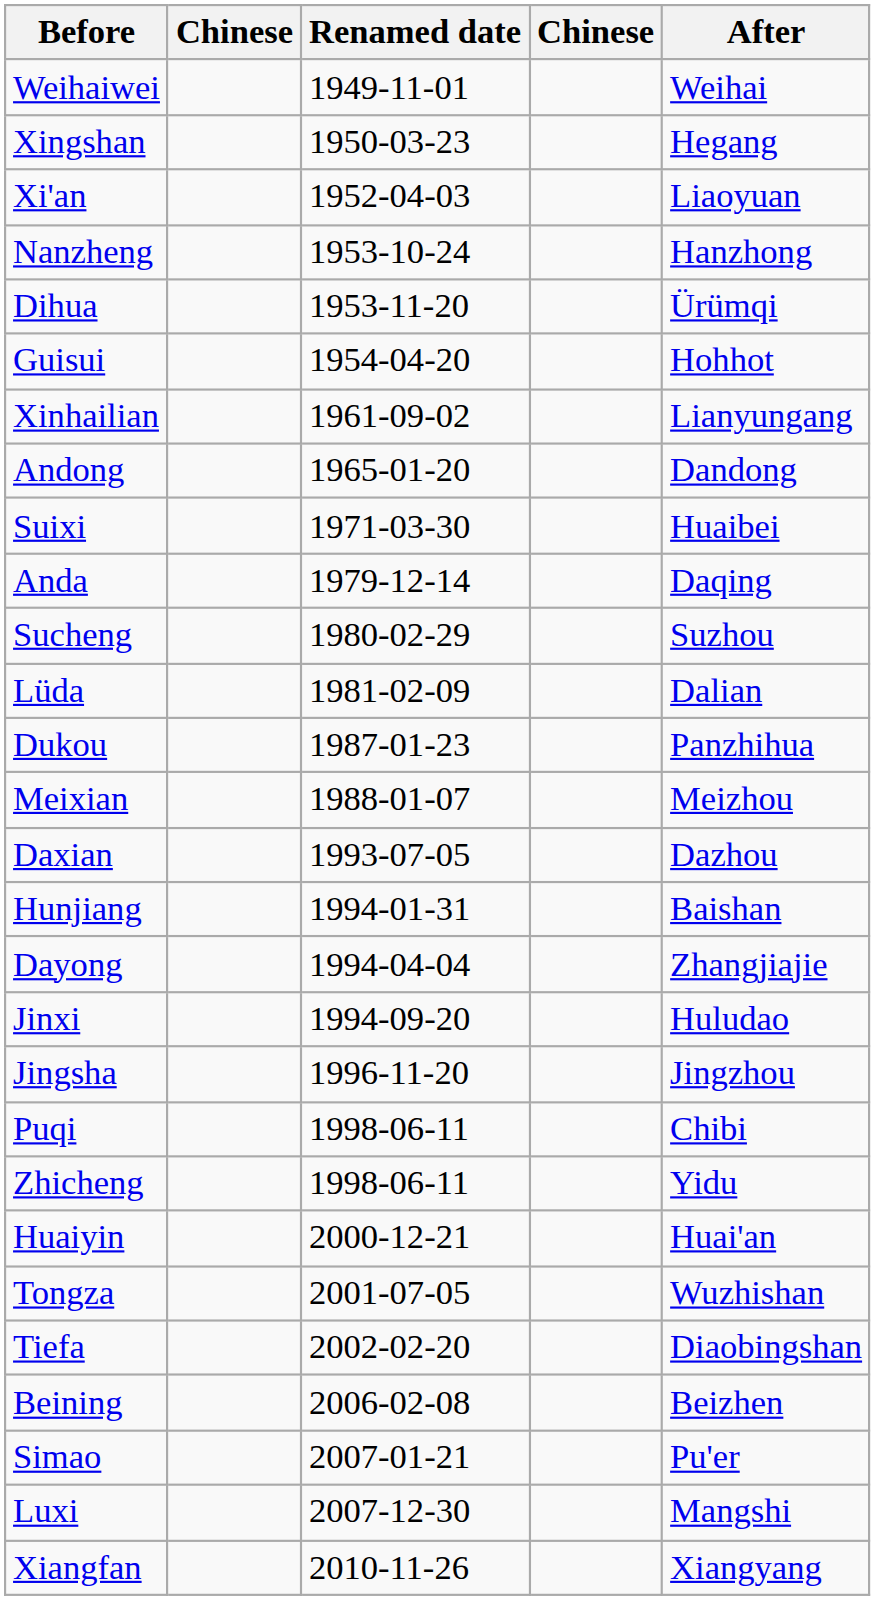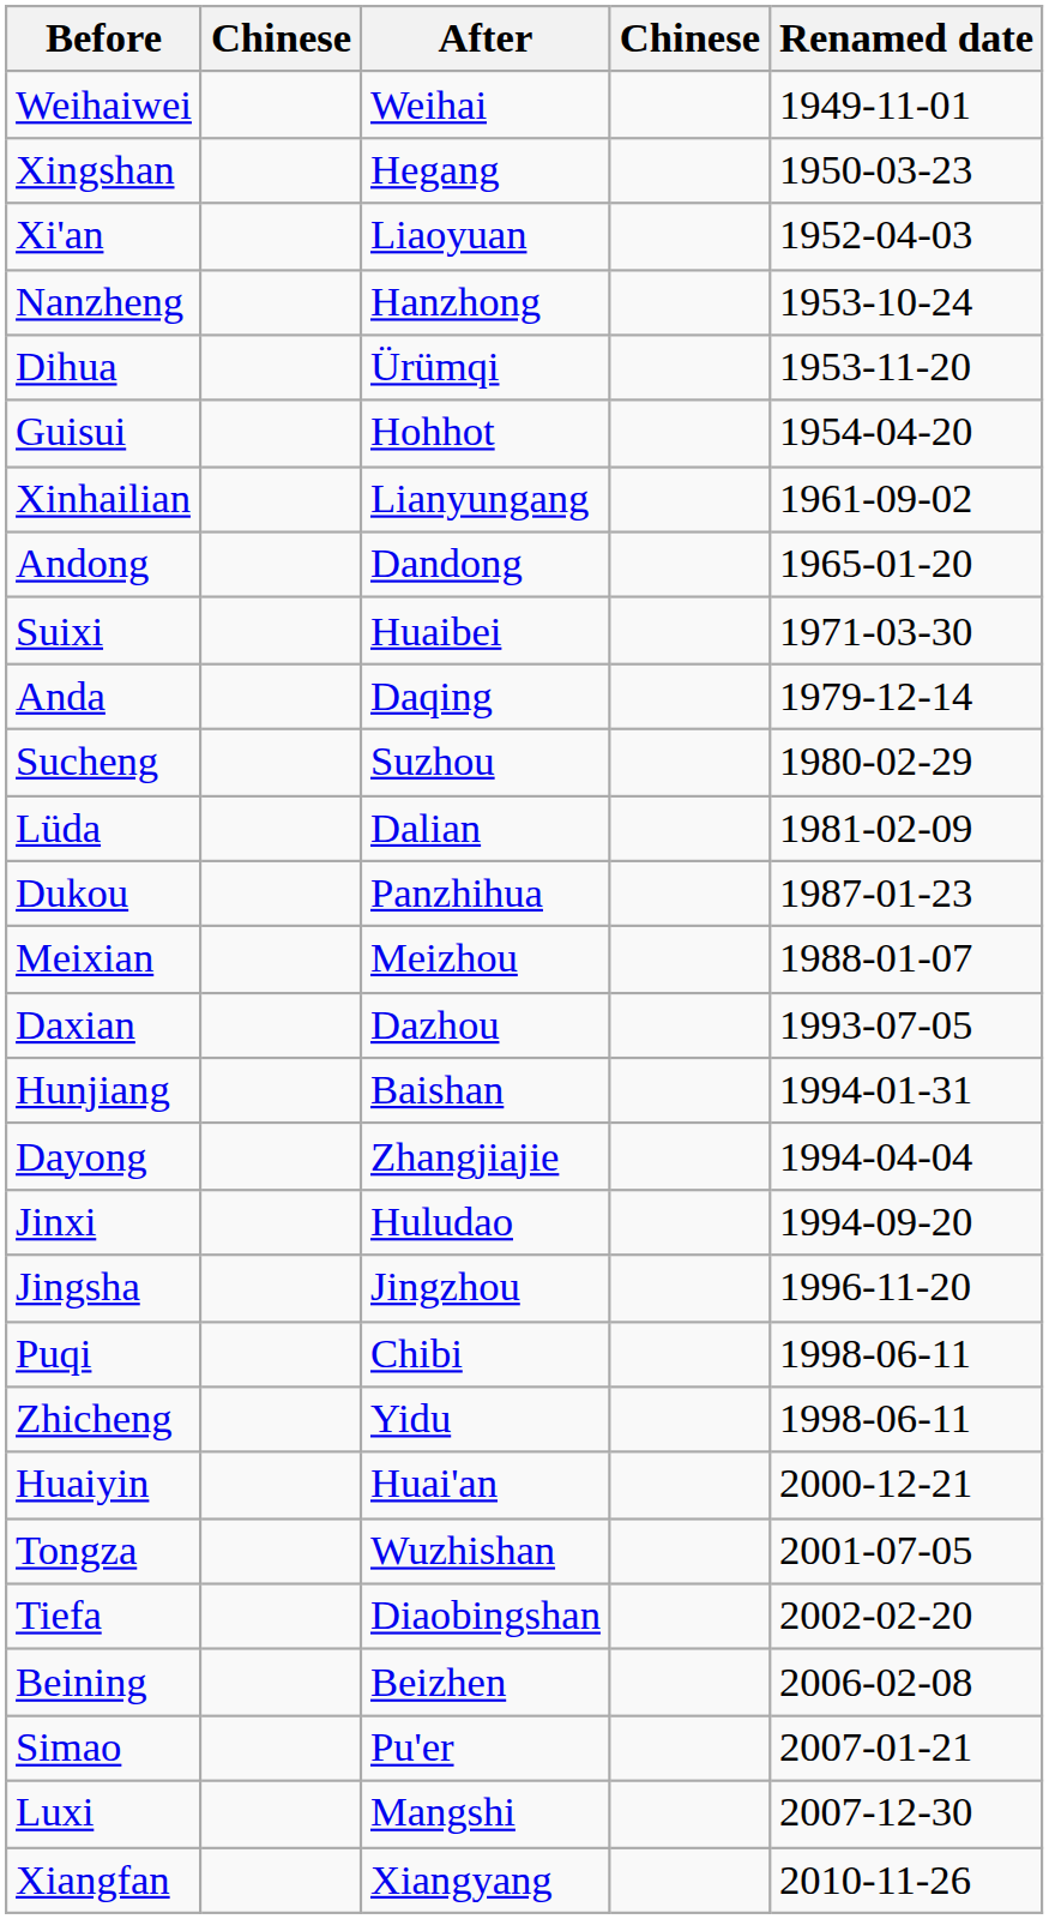 <table class="wikitable sortable">
 <tr>
 <th>Before</th>
 <th>Chinese</th>
+<th>After</th>
+<th>Chinese</th>
 <th>Renamed date</th>
-<th>Chinese</th>
-<th>After</th>
 </tr>
 <tr>
 <td><a href='#'>Weihaiwei</a></td>
 <td><span></span></td>
+<td><a href='#'>Weihai</a></td>
+<td><span></span></td>
 <td>1949-11-01</td>
-<td><span></span></td>
-<td><a href='#'>Weihai</a></td>
 </tr>
 <tr>
 <td><a href='#'>Xingshan</a></td>
 <td><span></span></td>
+<td><a href='#'>Hegang</a></td>
+<td><span></span></td>
 <td>1950-03-23</td>
-<td><span></span></td>
-<td><a href='#'>Hegang</a></td>
 </tr>
 <tr>
 <td><a href='#'>Xi'an</a></td>
 <td><span></span></td>
+<td><a href='#'>Liaoyuan</a></td>
+<td><span></span></td>
 <td>1952-04-03</td>
-<td><span></span></td>
-<td><a href='#'>Liaoyuan</a></td>
 </tr>
 <tr>
 <td><a href='#'>Nanzheng</a></td>
 <td><span></span></td>
+<td><a href='#'>Hanzhong</a></td>
+<td><span></span></td>
 <td>1953-10-24</td>
-<td><span></span></td>
-<td><a href='#'>Hanzhong</a></td>
 </tr>
 <tr>
 <td><a href='#'>Dihua</a></td>
 <td><span></span></td>
+<td><a href='#'>Ürümqi</a></td>
+<td><span></span></td>
 <td>1953-11-20</td>
-<td><span></span></td>
-<td><a href='#'>Ürümqi</a></td>
 </tr>
 <tr>
 <td><a href='#'>Guisui</a></td>
 <td><span></span></td>
+<td><a href='#'>Hohhot</a></td>
+<td><span></span></td>
 <td>1954-04-20</td>
-<td><span></span></td>
-<td><a href='#'>Hohhot</a></td>
 </tr>
 <tr>
 <td><a href='#'>Xinhailian</a></td>
 <td><span></span></td>
+<td><a href='#'>Lianyungang</a></td>
+<td><span></span></td>
 <td>1961-09-02</td>
-<td><span></span></td>
-<td><a href='#'>Lianyungang</a></td>
 </tr>
 <tr>
 <td><a href='#'>Andong</a></td>
 <td><span></span></td>
+<td><a href='#'>Dandong</a></td>
+<td><span></span></td>
 <td>1965-01-20</td>
-<td><span></span></td>
-<td><a href='#'>Dandong</a></td>
 </tr>
 <tr>
 <td><a href='#'>Suixi</a></td>
 <td><span></span></td>
+<td><a href='#'>Huaibei</a></td>
+<td><span></span></td>
 <td>1971-03-30</td>
-<td><span></span></td>
-<td><a href='#'>Huaibei</a></td>
 </tr>
 <tr>
 <td><a href='#'>Anda</a></td>
 <td><span></span></td>
+<td><a href='#'>Daqing</a></td>
+<td><span></span></td>
 <td>1979-12-14</td>
-<td><span></span></td>
-<td><a href='#'>Daqing</a></td>
 </tr>
 <tr>
 <td><a href='#'>Sucheng</a></td>
 <td><span></span></td>
+<td><a href='#'>Suzhou</a></td>
+<td><span></span></td>
 <td>1980-02-29</td>
-<td><span></span></td>
-<td><a href='#'>Suzhou</a></td>
 </tr>
 <tr>
 <td><a href='#'>Lüda</a></td>
 <td><span></span></td>
+<td><a href='#'>Dalian</a></td>
+<td><span></span></td>
 <td>1981-02-09</td>
-<td><span></span></td>
-<td><a href='#'>Dalian</a></td>
 </tr>
 <tr>
 <td><a href='#'>Dukou</a></td>
 <td><span></span></td>
+<td><a href='#'>Panzhihua</a></td>
+<td><span></span></td>
 <td>1987-01-23</td>
-<td><span></span></td>
-<td><a href='#'>Panzhihua</a></td>
 </tr>
 <tr>
 <td><a href='#'>Meixian</a></td>
 <td><span></span></td>
+<td><a href='#'>Meizhou</a></td>
+<td><span></span></td>
 <td>1988-01-07</td>
-<td><span></span></td>
-<td><a href='#'>Meizhou</a></td>
 </tr>
 <tr>
 <td><a href='#'>Daxian</a></td>
 <td><span></span></td>
+<td><a href='#'>Dazhou</a></td>
+<td><span></span></td>
 <td>1993-07-05</td>
-<td><span></span></td>
-<td><a href='#'>Dazhou</a></td>
 </tr>
 <tr>
 <td><a href='#'>Hunjiang</a></td>
 <td><span></span></td>
+<td><a href='#'>Baishan</a></td>
+<td><span></span></td>
 <td>1994-01-31</td>
-<td><span></span></td>
-<td><a href='#'>Baishan</a></td>
 </tr>
 <tr>
 <td><a href='#'>Dayong</a></td>
 <td><span></span></td>
+<td><a href='#'>Zhangjiajie</a></td>
+<td><span></span></td>
 <td>1994-04-04</td>
-<td><span></span></td>
-<td><a href='#'>Zhangjiajie</a></td>
 </tr>
 <tr>
 <td><a href='#'>Jinxi</a></td>
 <td><span></span></td>
+<td><a href='#'>Huludao</a></td>
+<td><span></span></td>
 <td>1994-09-20</td>
-<td><span></span></td>
-<td><a href='#'>Huludao</a></td>
 </tr>
 <tr>
 <td><a href='#'>Jingsha</a></td>
 <td><span></span></td>
+<td><a href='#'>Jingzhou</a></td>
+<td><span></span></td>
 <td>1996-11-20</td>
-<td><span></span></td>
-<td><a href='#'>Jingzhou</a></td>
 </tr>
 <tr>
 <td><a href='#'>Puqi</a></td>
 <td><span></span></td>
+<td><a href='#'>Chibi</a></td>
+<td><span></span></td>
 <td>1998-06-11</td>
-<td><span></span></td>
-<td><a href='#'>Chibi</a></td>
 </tr>
 <tr>
 <td><a href='#'>Zhicheng</a></td>
 <td><span></span></td>
+<td><a href='#'>Yidu</a></td>
+<td><span></span></td>
 <td>1998-06-11</td>
-<td><span></span></td>
-<td><a href='#'>Yidu</a></td>
 </tr>
 <tr>
 <td><a href='#'>Huaiyin</a></td>
 <td><span></span></td>
+<td><a href='#'>Huai'an</a></td>
+<td><span></span></td>
 <td>2000-12-21</td>
-<td><span></span></td>
-<td><a href='#'>Huai'an</a></td>
 </tr>
 <tr>
 <td><a href='#'>Tongza</a></td>
 <td><span></span></td>
+<td><a href='#'>Wuzhishan</a></td>
+<td><span></span></td>
 <td>2001-07-05</td>
-<td><span></span></td>
-<td><a href='#'>Wuzhishan</a></td>
 </tr>
 <tr>
 <td><a href='#'>Tiefa</a></td>
 <td><span></span></td>
+<td><a href='#'>Diaobingshan</a></td>
+<td><span></span></td>
 <td>2002-02-20</td>
-<td><span></span></td>
-<td><a href='#'>Diaobingshan</a></td>
 </tr>
 <tr>
 <td><a href='#'>Beining</a></td>
 <td><span></span></td>
+<td><a href='#'>Beizhen</a></td>
+<td><span></span></td>
 <td>2006-02-08</td>
-<td><span></span></td>
-<td><a href='#'>Beizhen</a></td>
 </tr>
 <tr>
 <td><a href='#'>Simao</a></td>
 <td><span></span></td>
+<td><a href='#'>Pu'er</a></td>
+<td><span></span></td>
 <td>2007-01-21</td>
-<td><span></span></td>
-<td><a href='#'>Pu'er</a></td>
 </tr>
 <tr>
 <td><a href='#'>Luxi</a></td>
 <td><span></span></td>
+<td><a href='#'>Mangshi</a></td>
+<td><span></span></td>
 <td>2007-12-30</td>
-<td><span></span></td>
-<td><a href='#'>Mangshi</a></td>
 </tr>
 <tr>
 <td><a href='#'>Xiangfan</a></td>
 <td><span></span></td>
+<td><a href='#'>Xiangyang</a></td>
+<td><span></span></td>
 <td>2010-11-26</td>
-<td><span></span></td>
-<td><a href='#'>Xiangyang</a></td>
 </tr>
 </table>
